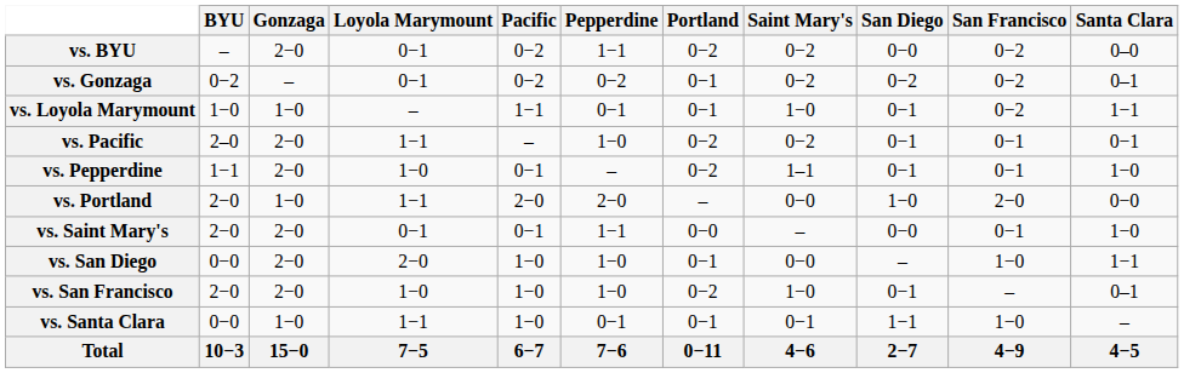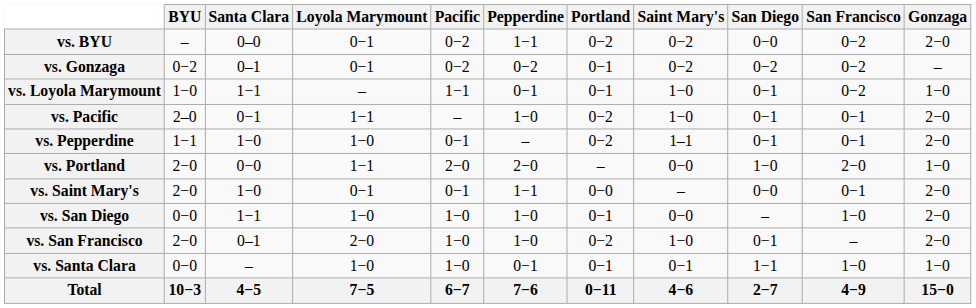 <table class="wikitable" style="white-space:nowrap;font-size:100%;">
 <tr>
 <th colspan="1" style="background:white; border-top-style:hidden; border-left-style:hidden;" width="75"> </th>
 <th style=>BYU</th>
-<th style=>Gonzaga</th>
+<th style=>Santa Clara</th>
 <th style=>Loyola Marymount</th>
 <th style=>Pacific</th>
 <th style=>Pepperdine</th>
 <th style=>Portland</th>
 <th style=>Saint Mary's</th>
 <th style=>San Diego</th>
 <th style=>San Francisco</th>
-<th style=>Santa Clara</th>
+<th style=>Gonzaga</th>
 </tr>
 <tr style="text-align:center;">
 <th>vs. BYU</th>
 <td>–</td>
-<td>2−0</td>
+<td>0–0</td>
 <td>0−1</td>
 <td>0−2</td>
 <td>1−1</td>
 <td>0−2</td>
 <td>0−2</td>
 <td>0−0</td>
 <td>0−2</td>
-<td>0–0</td>
+<td>2−0</td>
 </tr>
 <tr style="text-align:center;">
 <th>vs. Gonzaga</th>
 <td>0−2</td>
-<td>–</td>
+<td>0–1</td>
 <td>0−1</td>
 <td>0−2</td>
 <td>0−2</td>
 <td>0−1</td>
 <td>0−2</td>
 <td>0−2</td>
 <td>0−2</td>
-<td>0–1</td>
+<td>–</td>
 </tr>
 <tr style="text-align:center;">
 <th>vs. Loyola Marymount</th>
 <td>1−0</td>
-<td>1−0</td>
+<td>1−1</td>
 <td>–</td>
 <td>1−1</td>
 <td>0−1</td>
 <td>0−1</td>
 <td>1−0</td>
 <td>0−1</td>
 <td>0−2</td>
-<td>1−1</td>
+<td>1−0</td>
 </tr>
 <tr style="text-align:center;">
 <th>vs. Pacific</th>
 <td>2–0</td>
-<td>2−0</td>
+<td>0−1</td>
 <td>1−1</td>
 <td>–</td>
 <td>1−0</td>
 <td>0−2</td>
-<td>0−2</td>
+<td>1−0</td>
 <td>0−1</td>
 <td>0−1</td>
-<td>0−1</td>
+<td>2−0</td>
 </tr>
 <tr style="text-align:center;">
 <th>vs. Pepperdine</th>
 <td>1−1</td>
-<td>2−0</td>
+<td>1−0</td>
 <td>1−0</td>
 <td>0−1</td>
 <td>–</td>
 <td>0−2</td>
 <td>1–1</td>
 <td>0−1</td>
 <td>0−1</td>
-<td>1−0</td>
+<td>2−0</td>
 </tr>
 <tr style="text-align:center;">
 <th>vs. Portland</th>
 <td>2−0</td>
-<td>1−0</td>
+<td>0−0</td>
 <td>1−1</td>
 <td>2−0</td>
 <td>2−0</td>
 <td>–</td>
 <td>0−0</td>
 <td>1−0</td>
 <td>2−0</td>
-<td>0−0</td>
+<td>1−0</td>
 </tr>
 <tr style="text-align:center;">
 <th>vs. Saint Mary's</th>
 <td>2−0</td>
-<td>2−0</td>
+<td>1−0</td>
 <td>0−1</td>
 <td>0−1</td>
 <td>1−1</td>
 <td>0−0</td>
 <td>–</td>
 <td>0−0</td>
 <td>0−1</td>
-<td>1−0</td>
+<td>2−0</td>
 </tr>
 <tr style="text-align:center;">
 <th>vs. San Diego</th>
 <td>0−0</td>
-<td>2−0</td>
-<td>2−0</td>
+<td>1−1</td>
+<td>1−0</td>
 <td>1−0</td>
 <td>1−0</td>
 <td>0−1</td>
 <td>0−0</td>
 <td>–</td>
 <td>1−0</td>
-<td>1−1</td>
+<td>2−0</td>
 </tr>
 <tr style="text-align:center;">
 <th>vs. San Francisco</th>
 <td>2−0</td>
+<td>0–1</td>
 <td>2−0</td>
-<td>1−0</td>
 <td>1−0</td>
 <td>1−0</td>
 <td>0−2</td>
 <td>1−0</td>
 <td>0−1</td>
 <td>–</td>
-<td>0–1</td>
+<td>2−0</td>
 </tr>
 <tr style="text-align:center;">
 <th>vs. Santa Clara</th>
 <td>0−0</td>
+<td>–</td>
 <td>1−0</td>
-<td>1−1</td>
 <td>1−0</td>
 <td>0−1</td>
 <td>0−1</td>
 <td>0−1</td>
 <td>1−1</td>
 <td>1−0</td>
-<td>–</td>
+<td>1−0</td>
 </tr>
 <tr style="text-align:center;">
 <th>Total</th>
 <th>10−3</th>
-<th>15−0</th>
+<th>4−5</th>
 <th>7−5</th>
 <th>6−7</th>
 <th>7−6</th>
 <th>0−11</th>
 <th>4−6</th>
 <th>2−7</th>
 <th>4−9</th>
-<th>4−5</th>
+<th>15−0</th>
 </tr>
 </table>
